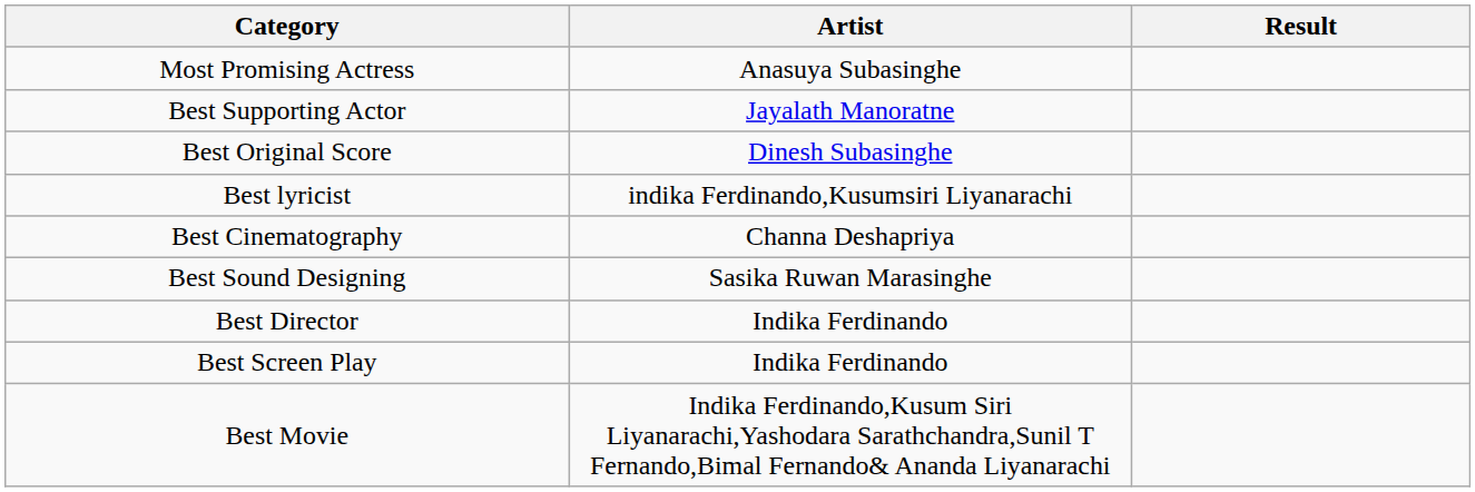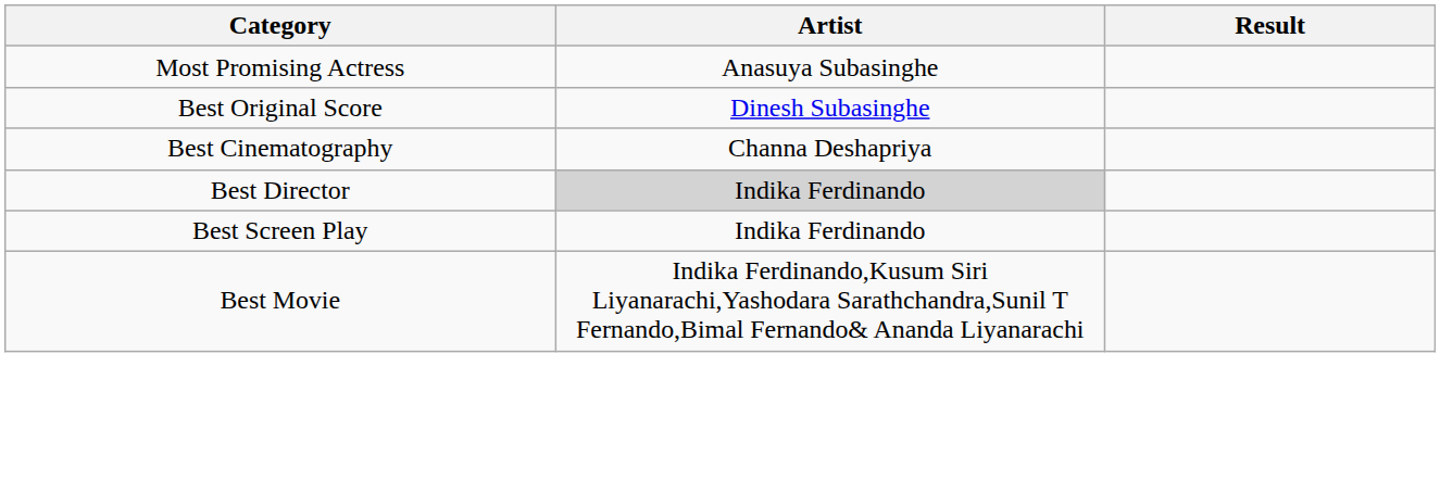 <table class="wikitable" style="width:100%;">
 <tr>
 <th style="width:25%;">Category</th>
 <th style="width:25%;">Artist</th>
 <th style="width:15%;">Result</th>
 </tr>
 <tr>
 <td style="text-align:center;">Most Promising Actress</td>
 <td style="text-align:center;">Anasuya Subasinghe</td>
 <td></td>
 </tr>
 <tr>
-<td style="text-align:center;">Best Supporting Actor</td>
-<td style="text-align:center;"><a href='#'>Jayalath Manoratne</a></td>
-<td></td>
-</tr>
-<tr>
 <td style="text-align:center;">Best Original Score</td>
 <td style="text-align:center;"><a href='#'>Dinesh Subasinghe</a></td>
-<td></td>
-</tr>
-<tr>
-<td style="text-align:center;">Best lyricist</td>
-<td style="text-align:center;">indika Ferdinando,Kusumsiri Liyanarachi</td>
 <td></td>
 </tr>
 <tr>
 <td style="text-align:center;">Best Cinematography</td>
 <td style="text-align:center;">Channa Deshapriya</td>
 <td></td>
 </tr>
 <tr>
-<td style="text-align:center;">Best Sound Designing</td>
-<td style="text-align:center;">Sasika Ruwan Marasinghe</td>
-<td></td>
-</tr>
-<tr>
 <td style="text-align:center;">Best Director</td>
-<td style="text-align:center;">Indika Ferdinando</td>
+<td style="background: lightgrey; text-align:center;">Indika Ferdinando</td>
 <td></td>
 </tr>
 <tr>
 <td style="text-align:center;">Best Screen Play</td>
 <td style="text-align:center;">Indika Ferdinando</td>
 <td></td>
 </tr>
 <tr>
 <td style="text-align:center;">Best Movie</td>
 <td style="text-align:center;">Indika Ferdinando,Kusum Siri Liyanarachi,Yashodara Sarathchandra,Sunil T Fernando,Bimal Fernando& Ananda Liyanarachi</td>
 <td></td>
 </tr>
 </table>
